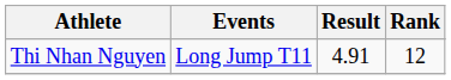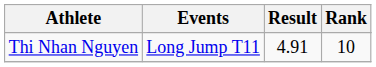 <table class=wikitable>
 <tr>
 <th>Athlete</th>
 <th>Events</th>
 <th>Result</th>
 <th>Rank</th>
 </tr>
 <tr>
 </tr>
 <tr>
 <td><a href='#'>Thi Nhan Nguyen</a></td>
 <td><a href='#'>Long Jump T11</a></td>
 <td align="center">4.91</td>
-<td align="center">12</td>
+<td align="center">10</td>
 </tr>
 <tr>
 </tr>
 </table>
